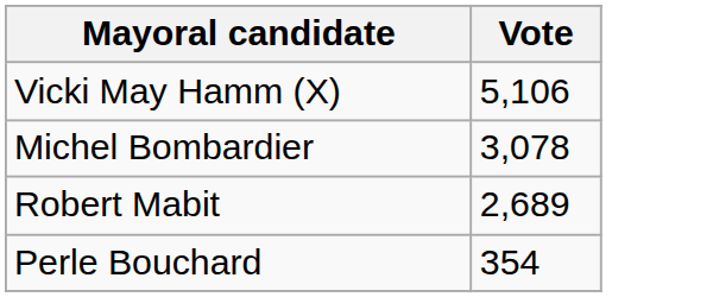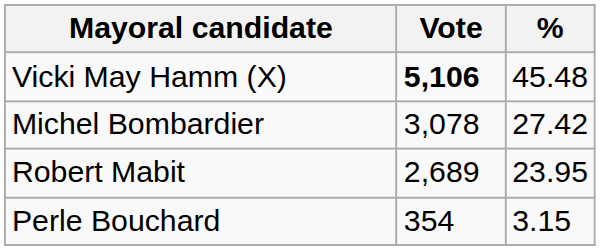 <table class="wikitable">
 <tr>
 <th bgcolor="#DDDDFF" width="200px">Mayoral candidate</th>
 <th bgcolor="#DDDDFF" width="50px">Vote</th>
+<th bgcolor="#DDDDFF" width="30px">%</th>
 </tr>
 <tr>
 <td>Vicki May Hamm (X)</td>
-<td>5,106</td>
+<td><strong>5,106</strong></td>
+<td>45.48</td>
 </tr>
 <tr>
 <td>Michel Bombardier</td>
 <td>3,078</td>
+<td>27.42</td>
 </tr>
 <tr>
 <td>Robert Mabit</td>
 <td>2,689</td>
+<td>23.95</td>
 </tr>
 <tr>
 <td>Perle Bouchard</td>
 <td>354</td>
+<td>3.15</td>
 </tr>
 </table>
